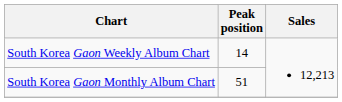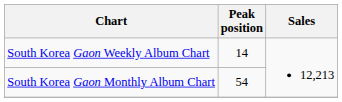 <table class="wikitable sortable">
 <tr>
 <th>Chart</th>
 <th>Peak<br>position</th>
 <th>Sales</th>
 </tr>
 <tr>
 <td><a href='#'>South Korea</a> <a href='#'><em>Gaon</em> Weekly Album Chart</a></td>
 <td align="center">14</td>
 <td rowspan="2"><br><ul><li>12,213</li></ul></td>
 </tr>
 <tr>
 <td><a href='#'>South Korea</a> <a href='#'><em>Gaon</em> Monthly Album Chart</a></td>
-<td align="center">51</td>
+<td align="center">54</td>
 </tr>
 <tr>
 </tr>
 </table>
